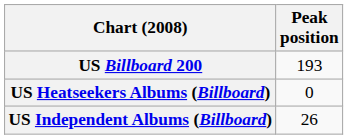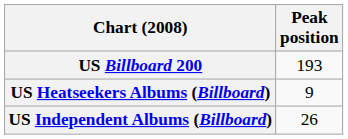 <table class="wikitable sortable plainrowheaders" style="text-align:center">
 <tr>
 <th scope="col">Chart (2008)</th>
 <th scope="col">Peak<br> position</th>
 </tr>
 <tr>
 <th scope="row">US <a href='#'><em>Billboard</em> 200</a></th>
 <td>193</td>
 </tr>
 <tr>
 <th scope="row">US <a href='#'>Heatseekers Albums</a> (<a href='#'><em>Billboard</em></a>)</th>
-<td>0</td>
+<td>9</td>
 </tr>
 <tr>
 <th scope="row">US <a href='#'>Independent Albums</a> (<a href='#'><em>Billboard</em></a>)</th>
 <td>26</td>
 </tr>
 </table>
